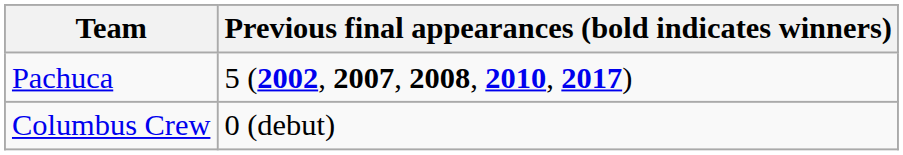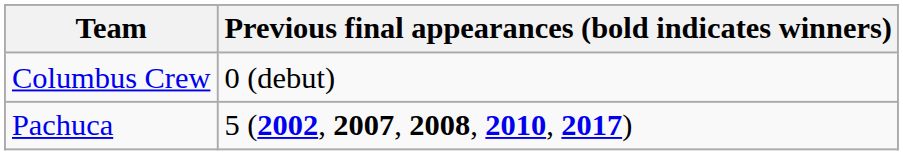 <table class="wikitable">
 <tr>
 <th>Team</th>
 <th>Previous final appearances (bold indicates winners)</th>
 </tr>
 <tr>
+<td> <a href='#'>Columbus Crew</a></td>
+<td>0 (debut)</td>
+</tr>
+<tr>
 <td> <a href='#'>Pachuca</a></td>
 <td>5 (<strong><a href='#'>2002</a></strong>, <strong>2007</strong>, <strong>2008</strong>, <strong><a href='#'>2010</a></strong>, <strong><a href='#'>2017</a></strong>)</td>
 </tr>
-<tr>
-<td> <a href='#'>Columbus Crew</a></td>
-<td>0 (debut)</td>
-</tr>
 </table>
